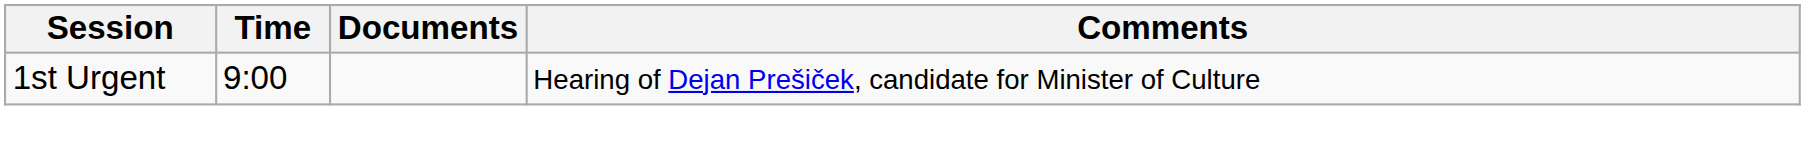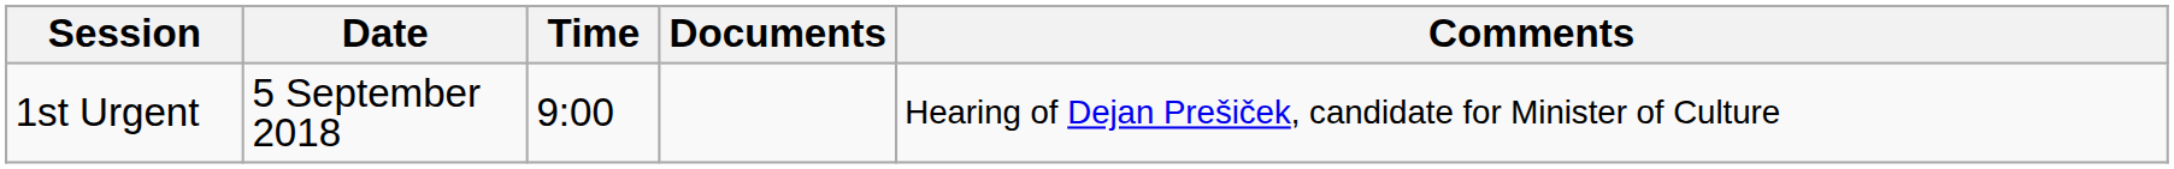 <table class="wikitable mw-collapsible" style="line-height:16px;">
 <tr>
 <th style="width:100px;">Session</th>
+<th style="width:120px;">Date</th>
 <th style="width:50px;">Time</th>
 <th style="width:50px;">Documents</th>
 <th style="width:700px;">Comments</th>
 </tr>
 <tr>
 <td>1st Urgent</td>
+<td>5 September 2018</td>
 <td>9:00</td>
 <td></td>
 <td><small>Hearing of <a href='#'>Dejan Prešiček</a>, candidate for Minister of Culture</small></td>
 </tr>
 </table>
